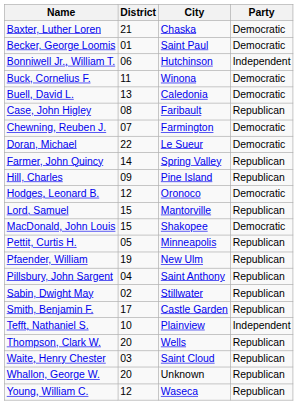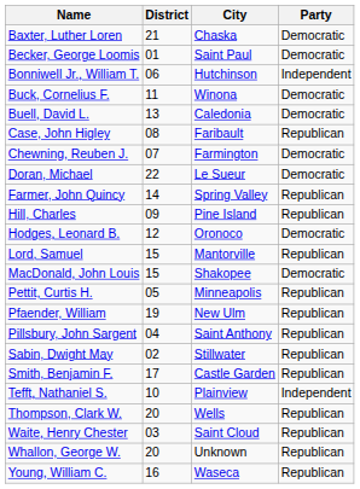 <table class="wikitable sortable">
 <tr>
 <th>Name</th>
 <th>District</th>
 <th>City</th>
 <th>Party</th>
 </tr>
 <tr>
 <td><a href='#'>Baxter, Luther Loren</a></td>
 <td>21</td>
 <td><a href='#'>Chaska</a></td>
 <td>Democratic</td>
 </tr>
 <tr>
 <td><a href='#'>Becker, George Loomis</a></td>
 <td>01</td>
 <td><a href='#'>Saint Paul</a></td>
 <td>Democratic</td>
 </tr>
 <tr>
 <td><a href='#'>Bonniwell Jr., William T.</a></td>
 <td>06</td>
 <td><a href='#'>Hutchinson</a></td>
 <td>Independent</td>
 </tr>
 <tr>
 <td><a href='#'>Buck, Cornelius F.</a></td>
 <td>11</td>
 <td><a href='#'>Winona</a></td>
 <td>Democratic</td>
 </tr>
 <tr>
 <td><a href='#'>Buell, David L.</a></td>
 <td>13</td>
 <td><a href='#'>Caledonia</a></td>
 <td>Democratic</td>
 </tr>
 <tr>
 <td><a href='#'>Case, John Higley</a></td>
 <td>08</td>
 <td><a href='#'>Faribault</a></td>
 <td>Republican</td>
 </tr>
 <tr>
 <td><a href='#'>Chewning, Reuben J.</a></td>
 <td>07</td>
 <td><a href='#'>Farmington</a></td>
 <td>Democratic</td>
 </tr>
 <tr>
 <td><a href='#'>Doran, Michael</a></td>
 <td>22</td>
 <td><a href='#'>Le Sueur</a></td>
 <td>Democratic</td>
 </tr>
 <tr>
 <td><a href='#'>Farmer, John Quincy</a></td>
 <td>14</td>
 <td><a href='#'>Spring Valley</a></td>
 <td>Republican</td>
 </tr>
 <tr>
 <td><a href='#'>Hill, Charles</a></td>
 <td>09</td>
 <td><a href='#'>Pine Island</a></td>
 <td>Republican</td>
 </tr>
 <tr>
 <td><a href='#'>Hodges, Leonard B.</a></td>
 <td>12</td>
 <td><a href='#'>Oronoco</a></td>
 <td>Democratic</td>
 </tr>
 <tr>
 <td><a href='#'>Lord, Samuel</a></td>
 <td>15</td>
 <td><a href='#'>Mantorville</a></td>
 <td>Republican</td>
 </tr>
 <tr>
 <td><a href='#'>MacDonald, John Louis</a></td>
 <td>15</td>
 <td><a href='#'>Shakopee</a></td>
 <td>Democratic</td>
 </tr>
 <tr>
 <td><a href='#'>Pettit, Curtis H.</a></td>
 <td>05</td>
 <td><a href='#'>Minneapolis</a></td>
 <td>Republican</td>
 </tr>
 <tr>
 <td><a href='#'>Pfaender, William</a></td>
 <td>19</td>
 <td><a href='#'>New Ulm</a></td>
 <td>Republican</td>
 </tr>
 <tr>
 <td><a href='#'>Pillsbury, John Sargent</a></td>
 <td>04</td>
 <td><a href='#'>Saint Anthony</a></td>
 <td>Republican</td>
 </tr>
 <tr>
 <td><a href='#'>Sabin, Dwight May</a></td>
 <td>02</td>
 <td><a href='#'>Stillwater</a></td>
 <td>Republican</td>
 </tr>
 <tr>
 <td><a href='#'>Smith, Benjamin F.</a></td>
 <td>17</td>
 <td><a href='#'>Castle Garden</a></td>
 <td>Republican</td>
 </tr>
 <tr>
 <td><a href='#'>Tefft, Nathaniel S.</a></td>
 <td>10</td>
 <td><a href='#'>Plainview</a></td>
 <td>Independent</td>
 </tr>
 <tr>
 <td><a href='#'>Thompson, Clark W.</a></td>
 <td>20</td>
 <td><a href='#'>Wells</a></td>
 <td>Republican</td>
 </tr>
 <tr>
 <td><a href='#'>Waite, Henry Chester</a></td>
 <td>03</td>
 <td><a href='#'>Saint Cloud</a></td>
 <td>Republican</td>
 </tr>
 <tr>
 <td><a href='#'>Whallon, George W.</a></td>
 <td>20</td>
 <td>Unknown</td>
 <td>Republican</td>
 </tr>
 <tr>
 <td><a href='#'>Young, William C.</a></td>
-<td>12</td>
+<td>16</td>
 <td><a href='#'>Waseca</a></td>
 <td>Republican</td>
 </tr>
 </table>
